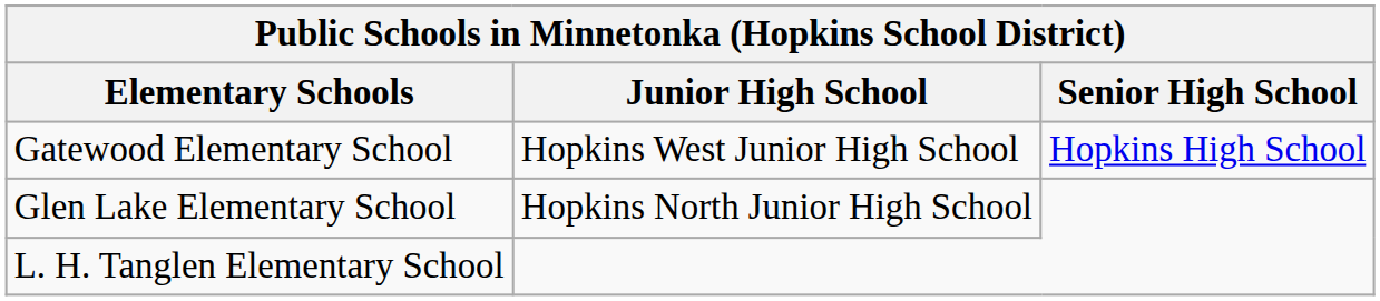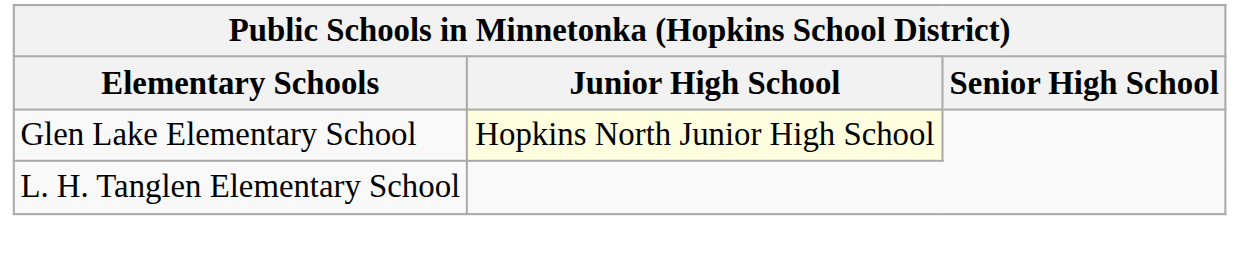 <table class="wikitable" style="margin: 1em auto 1em auto">
 <tr>
 <th colspan=3>Public Schools in Minnetonka (Hopkins School District)</th>
 </tr>
 <tr>
 <th>Elementary Schools</th>
 <th>Junior High School</th>
 <th>Senior High School</th>
 </tr>
 <tr>
-<td>Gatewood Elementary School</td>
-<td>Hopkins West Junior High School</td>
-<td><a href='#'>Hopkins High School</a></td>
-</tr>
-<tr>
 <td>Glen Lake Elementary School</td>
-<td>Hopkins North Junior High School</td>
+<td style="background: lightyellow;">Hopkins North Junior High School</td>
 </tr>
 <tr>
 <td>L. H. Tanglen Elementary School</td>
 </tr>
 </table>
